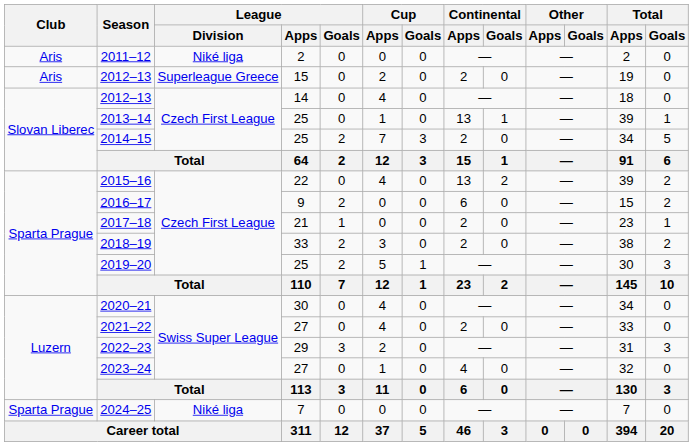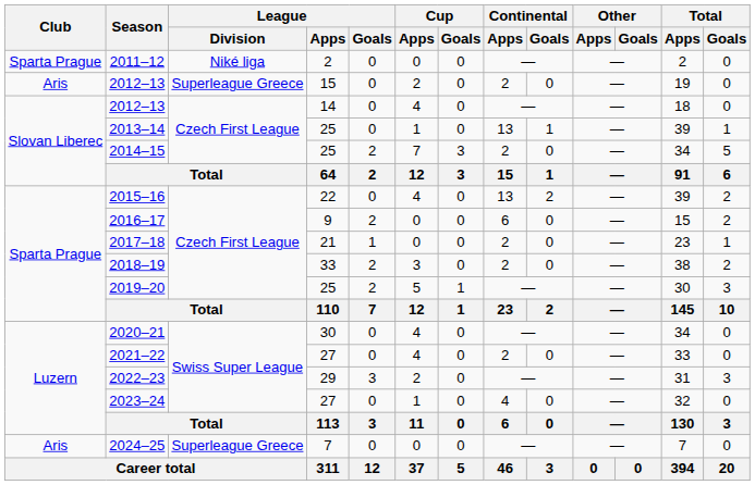 <table class="wikitable" style="text-align:center">
 <tr>
 <th rowspan=2>Club</th>
 <th rowspan=2>Season</th>
 <th colspan=3>League</th>
 <th colspan=2>Cup</th>
 <th colspan=2>Continental</th>
 <th colspan=2>Other</th>
 <th colspan=2>Total</th>
 </tr>
 <tr>
 <th>Division</th>
 <th>Apps</th>
 <th>Goals</th>
 <th>Apps</th>
 <th>Goals</th>
 <th>Apps</th>
 <th>Goals</th>
 <th>Apps</th>
 <th>Goals</th>
 <th>Apps</th>
 <th>Goals</th>
 </tr>
 <tr>
-<td><a href='#'>Aris</a></td>
+<td><a href='#'>Sparta Prague</a></td>
 <td><a href='#'>2011–12</a></td>
 <td><a href='#'>Niké liga</a></td>
 <td>2</td>
 <td>0</td>
 <td>0</td>
 <td>0</td>
 <td colspan="2">—</td>
 <td colspan="2">—</td>
 <td>2</td>
 <td>0</td>
 </tr>
 <tr>
 <td><a href='#'>Aris</a></td>
 <td><a href='#'>2012–13</a></td>
 <td><a href='#'>Superleague Greece</a></td>
 <td>15</td>
 <td>0</td>
 <td>2</td>
 <td>0</td>
 <td>2</td>
 <td>0</td>
 <td colspan="2">—</td>
 <td>19</td>
 <td>0</td>
 </tr>
 <tr>
 <td rowspan="4"><a href='#'>Slovan Liberec</a></td>
 <td><a href='#'>2012–13</a></td>
 <td rowspan="3"><a href='#'>Czech First League</a></td>
 <td>14</td>
 <td>0</td>
 <td>4</td>
 <td>0</td>
 <td colspan="2">—</td>
 <td colspan="2">—</td>
 <td>18</td>
 <td>0</td>
 </tr>
 <tr>
 <td><a href='#'>2013–14</a></td>
 <td>25</td>
 <td>0</td>
 <td>1</td>
 <td>0</td>
 <td>13</td>
 <td>1</td>
 <td colspan="2">—</td>
 <td>39</td>
 <td>1</td>
 </tr>
 <tr>
 <td><a href='#'>2014–15</a></td>
 <td>25</td>
 <td>2</td>
 <td>7</td>
 <td>3</td>
 <td>2</td>
 <td>0</td>
 <td colspan="2">—</td>
 <td>34</td>
 <td>5</td>
 </tr>
 <tr>
 <th colspan="2">Total</th>
 <th>64</th>
 <th>2</th>
 <th>12</th>
 <th>3</th>
 <th>15</th>
 <th>1</th>
 <th colspan="2">—</th>
 <th>91</th>
 <th>6</th>
 </tr>
 <tr>
 <td rowspan="6"><a href='#'>Sparta Prague</a></td>
 <td><a href='#'>2015–16</a></td>
 <td rowspan="5"><a href='#'>Czech First League</a></td>
 <td>22</td>
 <td>0</td>
 <td>4</td>
 <td>0</td>
 <td>13</td>
 <td>2</td>
 <td colspan="2">—</td>
 <td>39</td>
 <td>2</td>
 </tr>
 <tr>
 <td><a href='#'>2016–17</a></td>
 <td>9</td>
 <td>2</td>
 <td>0</td>
 <td>0</td>
 <td>6</td>
 <td>0</td>
 <td colspan="2">—</td>
 <td>15</td>
 <td>2</td>
 </tr>
 <tr>
 <td><a href='#'>2017–18</a></td>
 <td>21</td>
 <td>1</td>
 <td>0</td>
 <td>0</td>
 <td>2</td>
 <td>0</td>
 <td colspan="2">—</td>
 <td>23</td>
 <td>1</td>
 </tr>
 <tr>
 <td><a href='#'>2018–19</a></td>
 <td>33</td>
 <td>2</td>
 <td>3</td>
 <td>0</td>
 <td>2</td>
 <td>0</td>
 <td colspan="2">—</td>
 <td>38</td>
 <td>2</td>
 </tr>
 <tr>
 <td><a href='#'>2019–20</a></td>
 <td>25</td>
 <td>2</td>
 <td>5</td>
 <td>1</td>
 <td colspan="2">—</td>
 <td colspan="2">—</td>
 <td>30</td>
 <td>3</td>
 </tr>
 <tr>
 <th colspan="2">Total</th>
 <th>110</th>
 <th>7</th>
 <th>12</th>
 <th>1</th>
 <th>23</th>
 <th>2</th>
 <th colspan="2">—</th>
 <th>145</th>
 <th>10</th>
 </tr>
 <tr>
 <td rowspan="5"><a href='#'>Luzern</a></td>
 <td><a href='#'>2020–21</a></td>
 <td rowspan="4"><a href='#'>Swiss Super League</a></td>
 <td>30</td>
 <td>0</td>
 <td>4</td>
 <td>0</td>
 <td colspan="2">—</td>
 <td colspan="2">—</td>
 <td>34</td>
 <td>0</td>
 </tr>
 <tr>
 <td><a href='#'>2021–22</a></td>
 <td>27</td>
 <td>0</td>
 <td>4</td>
 <td>0</td>
 <td>2</td>
 <td>0</td>
 <td colspan="2">—</td>
 <td>33</td>
 <td>0</td>
 </tr>
 <tr>
 <td><a href='#'>2022–23</a></td>
 <td>29</td>
 <td>3</td>
 <td>2</td>
 <td>0</td>
 <td colspan="2">—</td>
 <td colspan="2">—</td>
 <td>31</td>
 <td>3</td>
 </tr>
 <tr>
 <td><a href='#'>2023–24</a></td>
 <td>27</td>
 <td>0</td>
 <td>1</td>
 <td>0</td>
 <td>4</td>
 <td>0</td>
 <td colspan="2">—</td>
 <td>32</td>
 <td>0</td>
 </tr>
 <tr>
 <th colspan="2">Total</th>
 <th>113</th>
 <th>3</th>
 <th>11</th>
 <th>0</th>
 <th>6</th>
 <th>0</th>
 <th colspan="2">—</th>
 <th>130</th>
 <th>3</th>
 </tr>
 <tr>
-<td><a href='#'>Sparta Prague</a></td>
+<td><a href='#'>Aris</a></td>
 <td><a href='#'>2024–25</a></td>
-<td><a href='#'>Niké liga</a></td>
+<td><a href='#'>Superleague Greece</a></td>
 <td>7</td>
 <td>0</td>
 <td>0</td>
 <td>0</td>
 <td colspan="2">—</td>
 <td colspan="2">—</td>
 <td>7</td>
 <td>0</td>
 </tr>
 <tr>
 <th colspan="3">Career total</th>
 <th>311</th>
 <th>12</th>
 <th>37</th>
 <th>5</th>
 <th>46</th>
 <th>3</th>
 <th>0</th>
 <th>0</th>
 <th>394</th>
 <th>20</th>
 </tr>
 </table>
